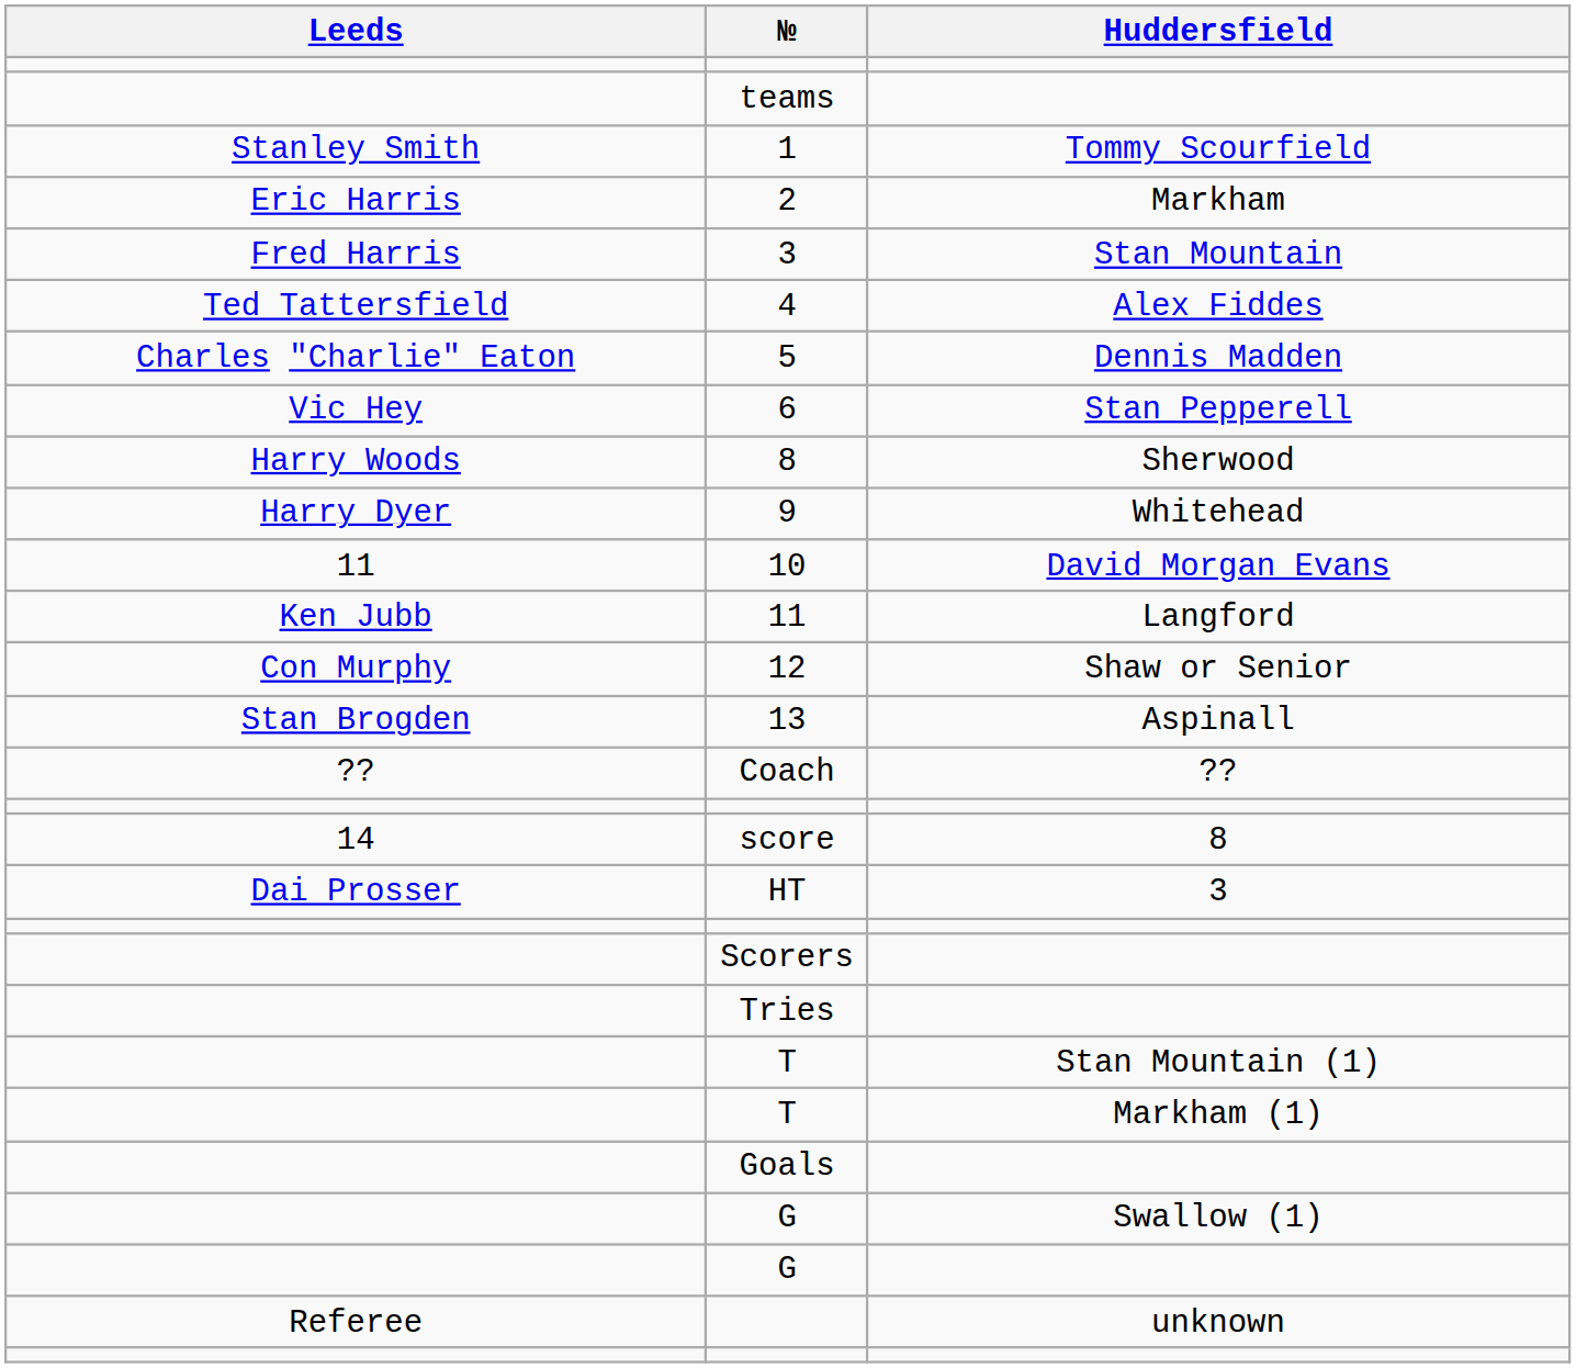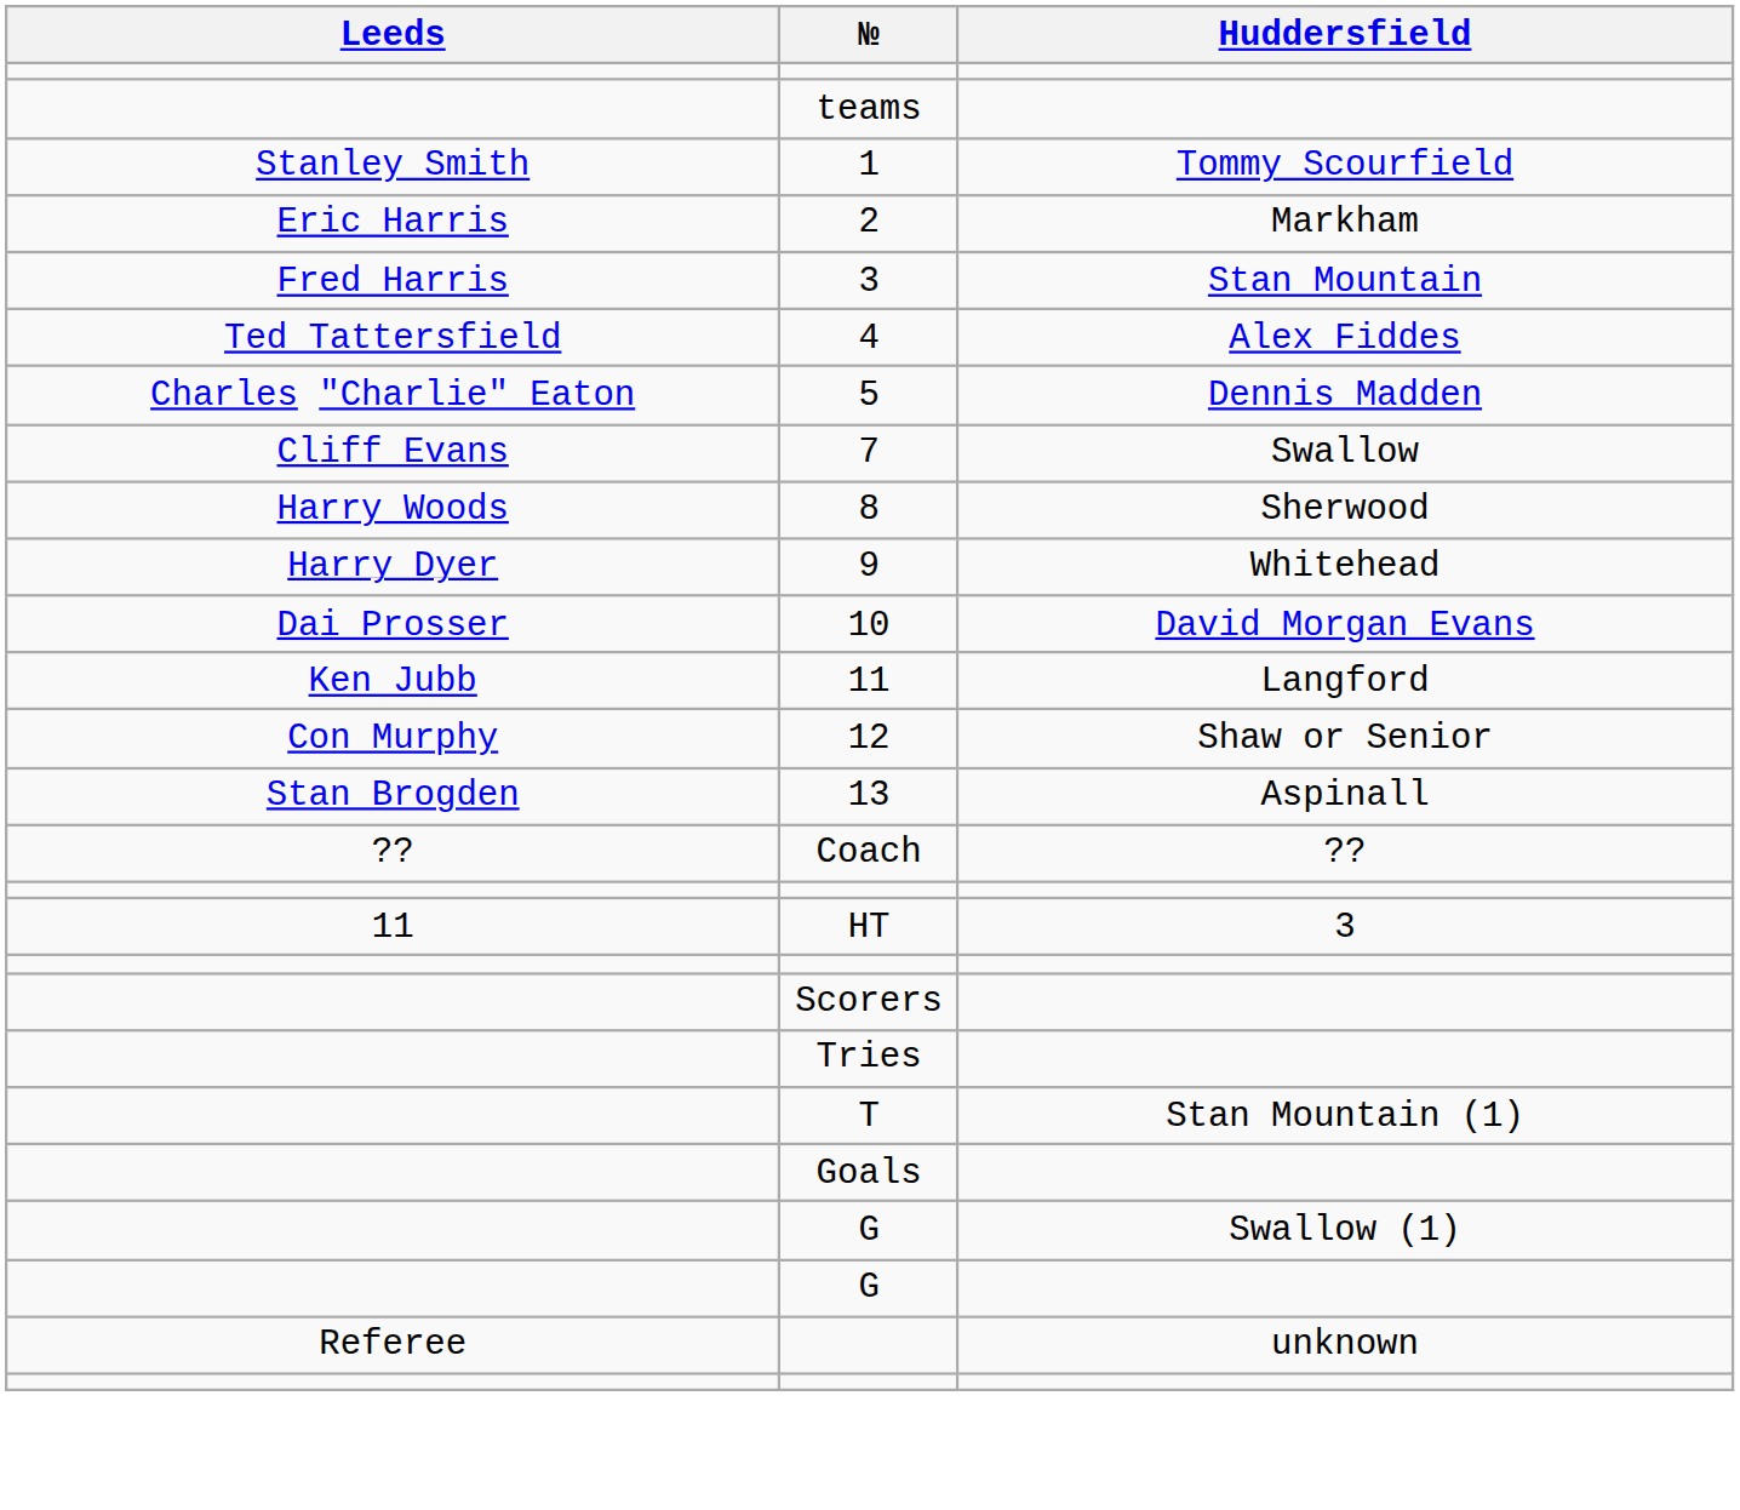 <table class="wikitable" style="text-align:center;">
 <tr>
 <th width=280 abbr=winner><a href='#'>Leeds</a></th>
 <th width=60 abbr="Number">№</th>
 <th width=280 abbr=runner-up><a href='#'>Huddersfield</a></th>
 </tr>
 <tr>
 <td></td>
 <td></td>
 <td></td>
 </tr>
 <tr>
 <td></td>
 <td>teams</td>
 <td></td>
 </tr>
 <tr>
 <td><a href='#'>Stanley Smith</a></td>
 <td>1</td>
 <td><a href='#'>Tommy Scourfield</a></td>
 </tr>
 <tr>
 <td><a href='#'>Eric Harris</a></td>
 <td>2</td>
 <td>Markham</td>
 </tr>
 <tr>
 <td><a href='#'>Fred Harris</a></td>
 <td>3</td>
 <td><a href='#'>Stan Mountain</a></td>
 </tr>
 <tr>
 <td><a href='#'>Ted Tattersfield</a></td>
 <td>4</td>
 <td><a href='#'>Alex Fiddes</a></td>
 </tr>
 <tr>
 <td><a href='#'>Charles</a> <a href='#'>"Charlie" Eaton</a></td>
 <td>5</td>
 <td><a href='#'>Dennis Madden</a></td>
 </tr>
 <tr>
-<td><a href='#'>Vic Hey</a></td>
-<td>6</td>
-<td><a href='#'>Stan Pepperell</a></td>
+<td><a href='#'>Cliff Evans</a></td>
+<td>7</td>
+<td>Swallow</td>
 </tr>
 <tr>
 <td><a href='#'>Harry Woods</a></td>
 <td>8</td>
 <td>Sherwood</td>
 </tr>
 <tr>
 <td><a href='#'>Harry Dyer</a></td>
 <td>9</td>
 <td>Whitehead</td>
 </tr>
 <tr>
-<td>11</td>
+<td><a href='#'>Dai Prosser</a></td>
 <td>10</td>
 <td><a href='#'>David Morgan Evans</a></td>
 </tr>
 <tr>
 <td><a href='#'>Ken Jubb</a></td>
 <td>11</td>
 <td>Langford</td>
 </tr>
 <tr>
 <td><a href='#'>Con Murphy</a></td>
 <td>12</td>
 <td>Shaw or Senior</td>
 </tr>
 <tr>
 <td><a href='#'>Stan Brogden</a></td>
 <td>13</td>
 <td>Aspinall</td>
 </tr>
 <tr>
 <td>??</td>
 <td>Coach</td>
 <td>??</td>
 </tr>
 <tr>
 <td></td>
 <td></td>
 <td></td>
 </tr>
 <tr>
-<td>14</td>
-<td>score</td>
-<td>8</td>
-</tr>
-<tr>
-<td><a href='#'>Dai Prosser</a></td>
+<td>11</td>
 <td>HT</td>
 <td>3</td>
 </tr>
 <tr>
 <td></td>
 <td></td>
 <td></td>
 </tr>
 <tr>
 <td></td>
 <td>Scorers</td>
 <td></td>
 </tr>
 <tr>
 <td></td>
 <td>Tries</td>
 <td></td>
 </tr>
 <tr>
 <td></td>
 <td>T</td>
 <td>Stan Mountain (1)</td>
-</tr>
-<tr>
-<td></td>
-<td>T</td>
-<td>Markham (1)</td>
 </tr>
 <tr>
 <td></td>
 <td>Goals</td>
 <td></td>
 </tr>
 <tr>
 <td></td>
 <td>G</td>
 <td>Swallow (1)</td>
 </tr>
 <tr>
 <td></td>
 <td>G</td>
 <td></td>
 </tr>
 <tr>
 <td>Referee</td>
 <td></td>
 <td>unknown</td>
 </tr>
 <tr>
 <td></td>
 <td></td>
 <td></td>
 </tr>
 </table>
